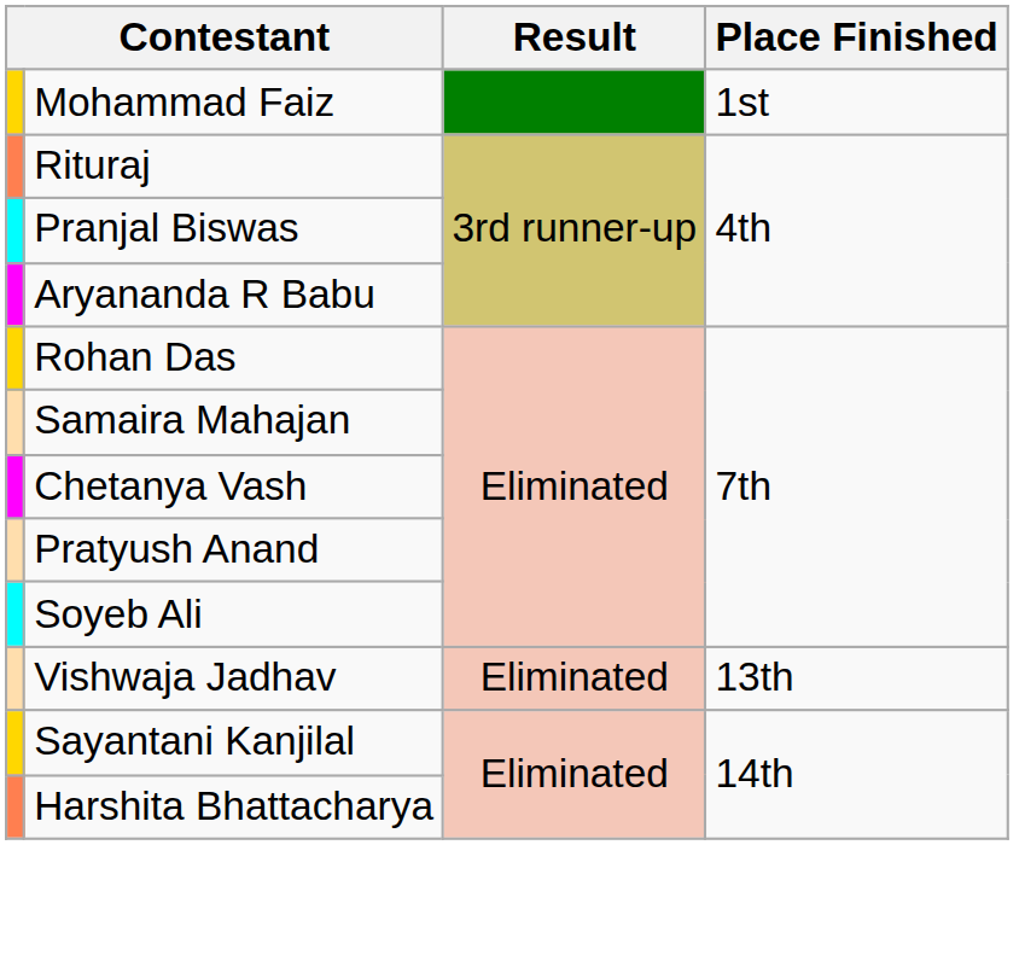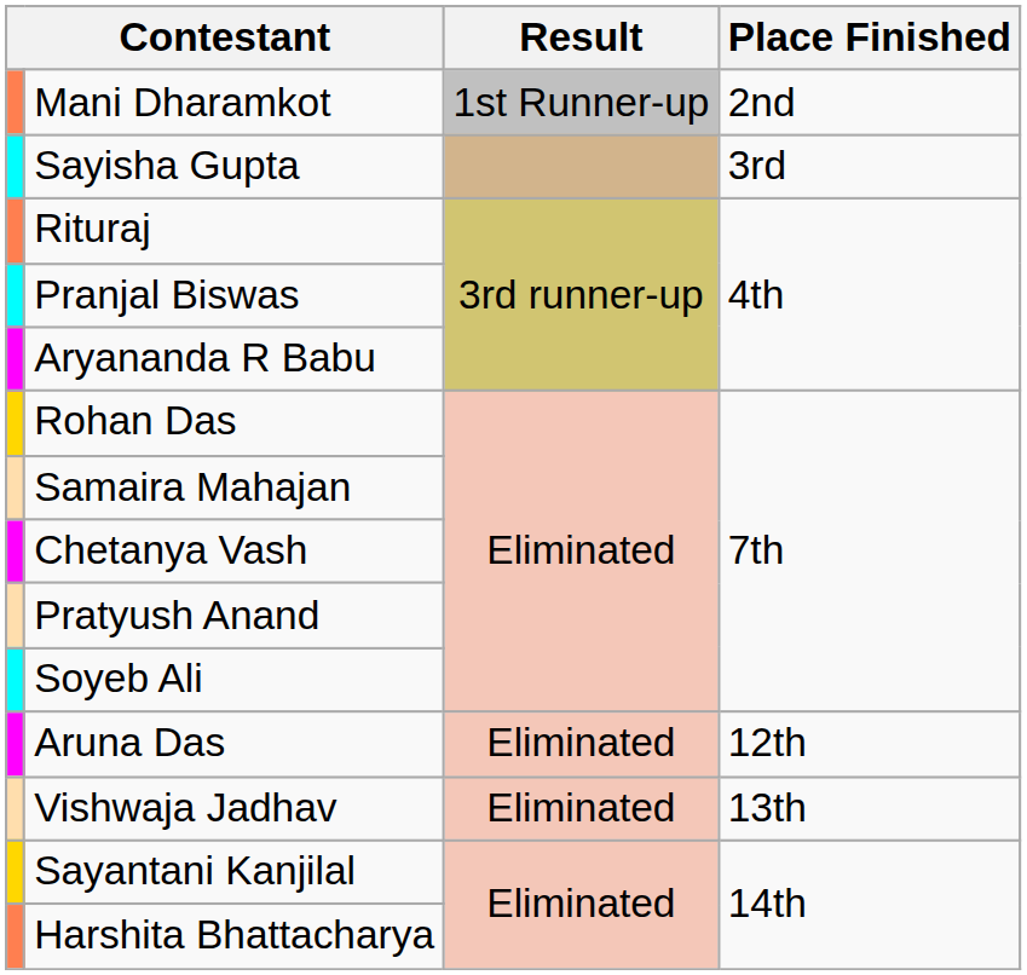 <table class="wikitable sortable mw-collapsible">
 <tr>
 <th colspan="2">Contestant</th>
 <th>Result</th>
 <th>Place Finished</th>
 </tr>
 <tr>
-<td bgcolor="gold"></td>
-<td>Mohammad Faiz</td>
-<td style="background:green;; text-align:center;"></td>
-<td>1st</td>
+<td bgcolor="#FF7F50"></td>
+<td>Mani Dharamkot</td>
+<td style="background:silver;; text-align:center;">1st Runner-up<br></td>
+<td>2nd</td>
+</tr>
+<tr>
+<td bgcolor="cyan"></td>
+<td>Sayisha Gupta</td>
+<td style="background:tan;; text-align:center;"><br></td>
+<td>3rd</td>
 </tr>
 <tr>
 <td bgcolor="#FF7F50"></td>
 <td>Rituraj</td>
 <td rowspan="3" style="background:#d1c571;; text-align:center;">3rd runner-up<br></td>
 <td rowspan="3">4th</td>
 </tr>
 <tr>
 <td bgcolor="cyan"></td>
 <td>Pranjal Biswas</td>
 </tr>
 <tr>
 <td bgcolor="magenta"></td>
 <td>Aryananda R Babu</td>
 </tr>
 <tr>
 <td bgcolor="gold"></td>
 <td>Rohan Das</td>
 <td rowspan="5" style="background:#f4c7b8;; text-align:center;">Eliminated<br></td>
 <td rowspan="5">7th</td>
 </tr>
 <tr>
 <td bgcolor="Navajowhite"></td>
 <td>Samaira Mahajan</td>
 </tr>
 <tr>
 <td bgcolor="magenta"></td>
 <td>Chetanya Vash</td>
 </tr>
 <tr>
 <td bgcolor="Navajowhite"></td>
 <td>Pratyush Anand</td>
 </tr>
 <tr>
 <td bgcolor="cyan"></td>
 <td>Soyeb Ali</td>
 </tr>
 <tr>
+<td bgcolor="magenta"></td>
+<td>Aruna Das</td>
+<td style="background:#f4c7b8;; text-align:center;">Eliminated<br></td>
+<td>12th</td>
+</tr>
+<tr>
 <td bgcolor="Navajowhite"></td>
 <td>Vishwaja Jadhav</td>
 <td style="background:#f4c7b8;; text-align:center;">Eliminated<br></td>
 <td>13th</td>
 </tr>
 <tr>
 <td bgcolor="gold"></td>
 <td>Sayantani Kanjilal</td>
 <td rowspan="2" style="background:#f4c7b8;; text-align:center;">Eliminated<br></td>
 <td rowspan="2">14th</td>
 </tr>
 <tr>
 <td bgcolor="#FF7F50"></td>
 <td>Harshita Bhattacharya</td>
 </tr>
 </table>
